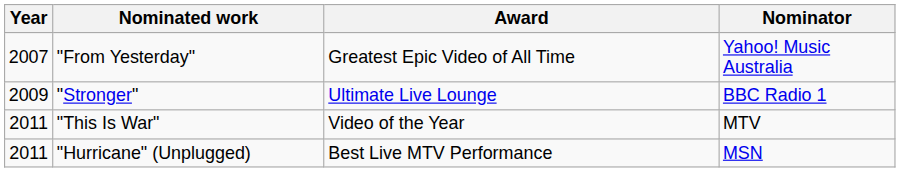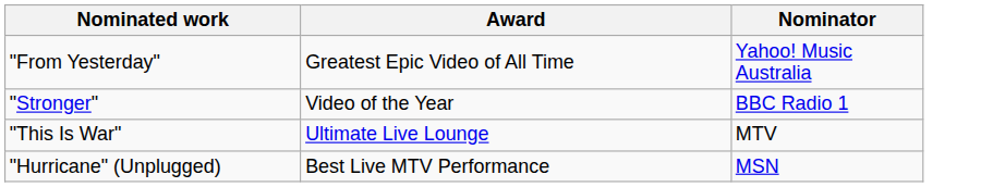 <table class="wikitable sortable">
 <tr>
-<th width="30">Year</th>
 <th width="235">Nominated work</th>
 <th width="345">Award</th>
 <th width="150">Nominator</th>
 </tr>
 <tr>
-<td align="center">2007</td>
 <td>"From Yesterday"</td>
 <td>Greatest Epic Video of All Time</td>
 <td><a href='#'>Yahoo! Music Australia</a></td>
 </tr>
 <tr>
-<td align="center">2009</td>
 <td>"<a href='#'>Stronger</a>"</td>
-<td><a href='#'>Ultimate Live Lounge</a></td>
+<td>Video of the Year</td>
 <td><a href='#'>BBC Radio 1</a></td>
 </tr>
 <tr>
-<td align="center">2011</td>
 <td>"This Is War"</td>
-<td>Video of the Year</td>
+<td><a href='#'>Ultimate Live Lounge</a></td>
 <td>MTV</td>
 </tr>
 <tr>
-<td align="center">2011</td>
 <td>"Hurricane" (Unplugged)</td>
 <td>Best Live MTV Performance</td>
 <td><a href='#'>MSN</a></td>
 </tr>
 </table>
